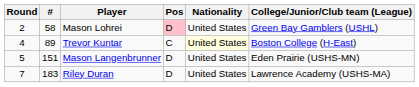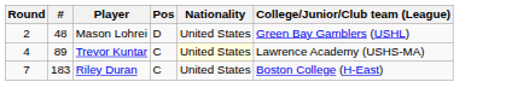 <table class="wikitable">
 <tr>
 <th>Round</th>
 <th>#</th>
 <th>Player</th>
 <th>Pos</th>
 <th>Nationality</th>
 <th>College/Junior/Club team (League)</th>
 </tr>
 <tr>
 <td style="text-align:center;">2</td>
-<td style="text-align:center;">58</td>
+<td style="text-align:center;">48</td>
 <td>Mason Lohrei</td>
-<td style="background: pink;">D</td>
+<td>D</td>
 <td> United States</td>
 <td><a href='#'>Green Bay Gamblers</a> (<a href='#'>USHL</a>)</td>
 </tr>
 <tr>
 <td style="text-align:center;">4</td>
 <td style="text-align:center;">89</td>
 <td><a href='#'>Trevor Kuntar</a></td>
 <td>C</td>
 <td style="background: lightyellow;"> United States</td>
-<td><a href='#'>Boston College</a> (<a href='#'>H-East</a>)</td>
-</tr>
-<tr>
-<td style="text-align:center;">5</td>
-<td style="text-align:center;">151</td>
-<td><a href='#'>Mason Langenbrunner</a></td>
-<td>D</td>
-<td> United States</td>
-<td>Eden Prairie (USHS-MN)</td>
+<td>Lawrence Academy (USHS-MA)</td>
 </tr>
 <tr>
 <td style="text-align:center;">7</td>
 <td style="text-align:center;">183</td>
 <td><a href='#'>Riley Duran</a></td>
-<td>D</td>
+<td>C</td>
 <td> United States</td>
-<td>Lawrence Academy (USHS-MA)</td>
+<td><a href='#'>Boston College</a> (<a href='#'>H-East</a>)</td>
 </tr>
 </table>
